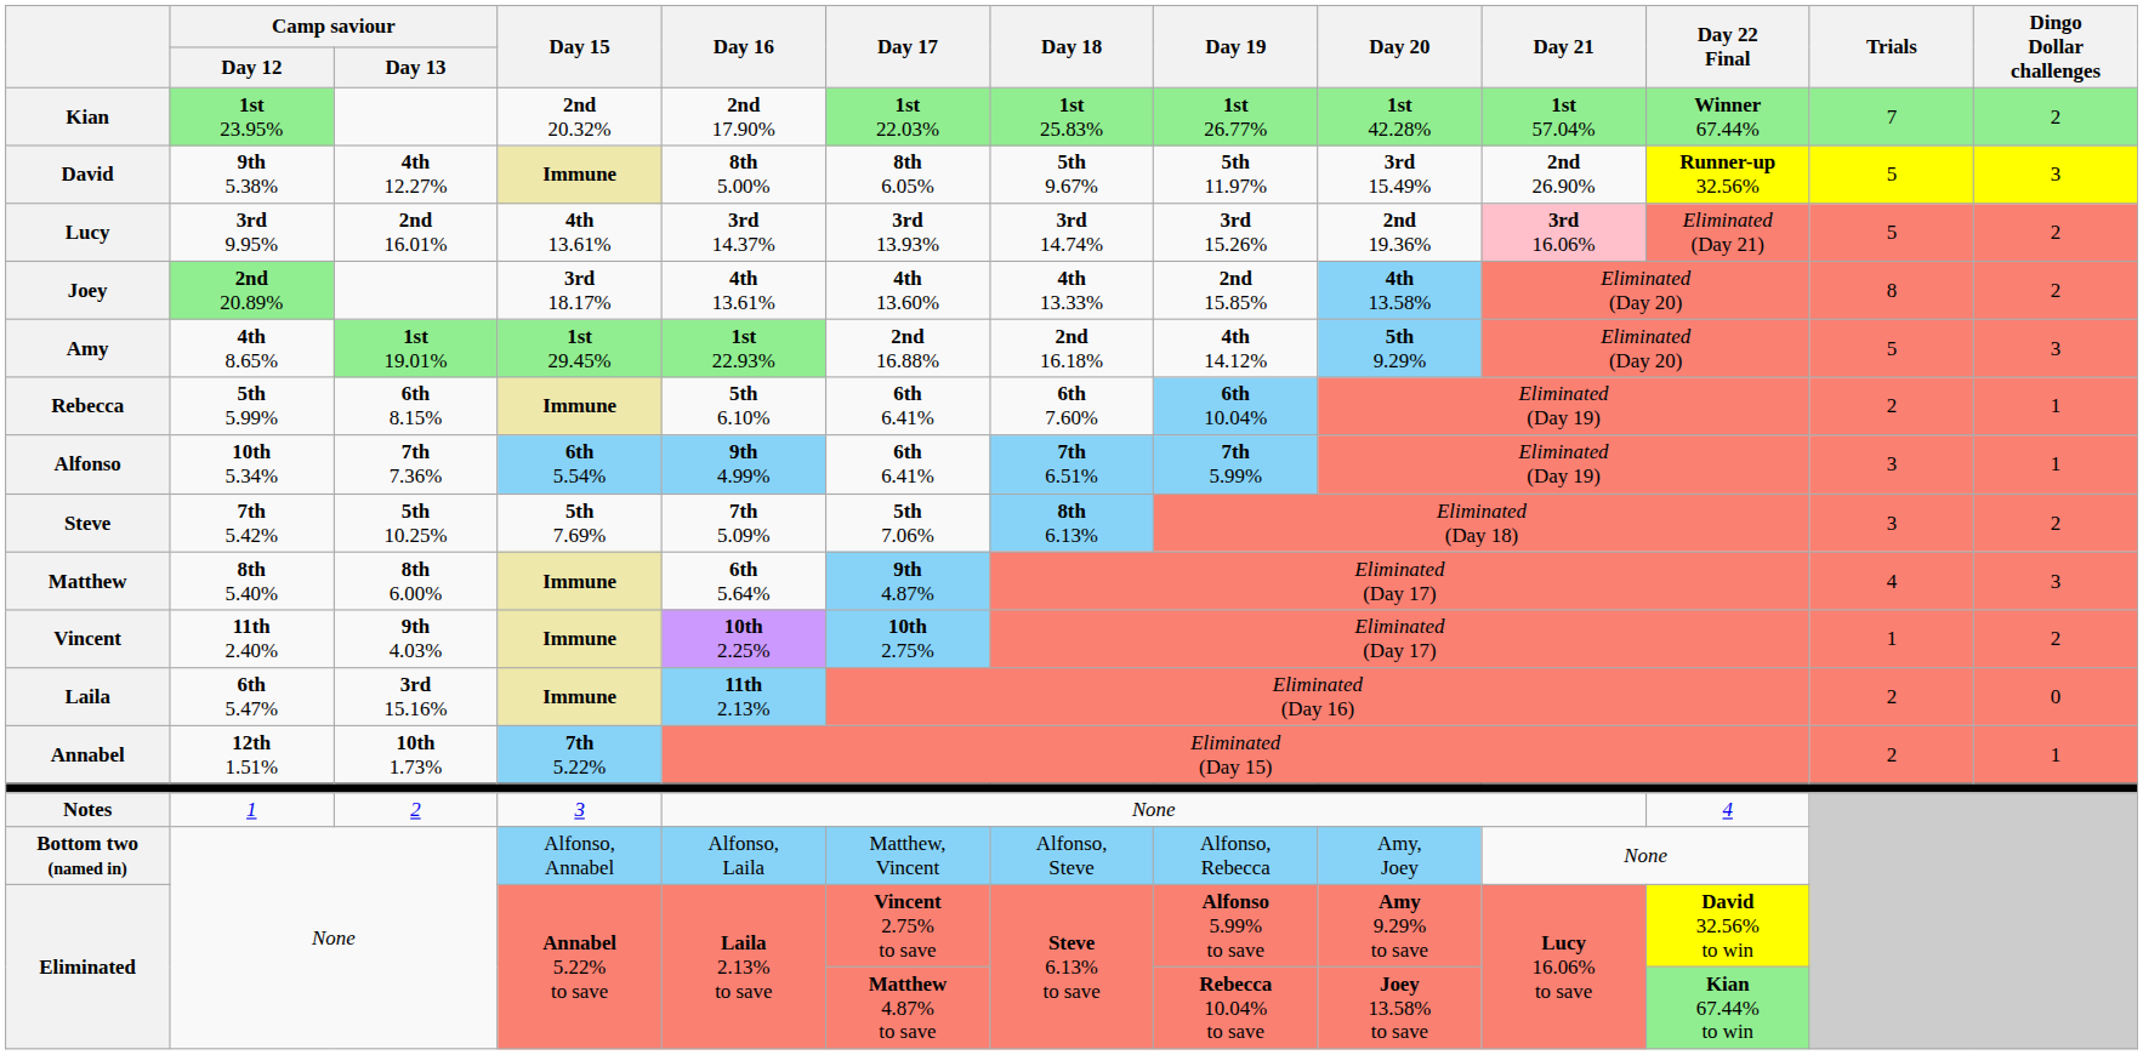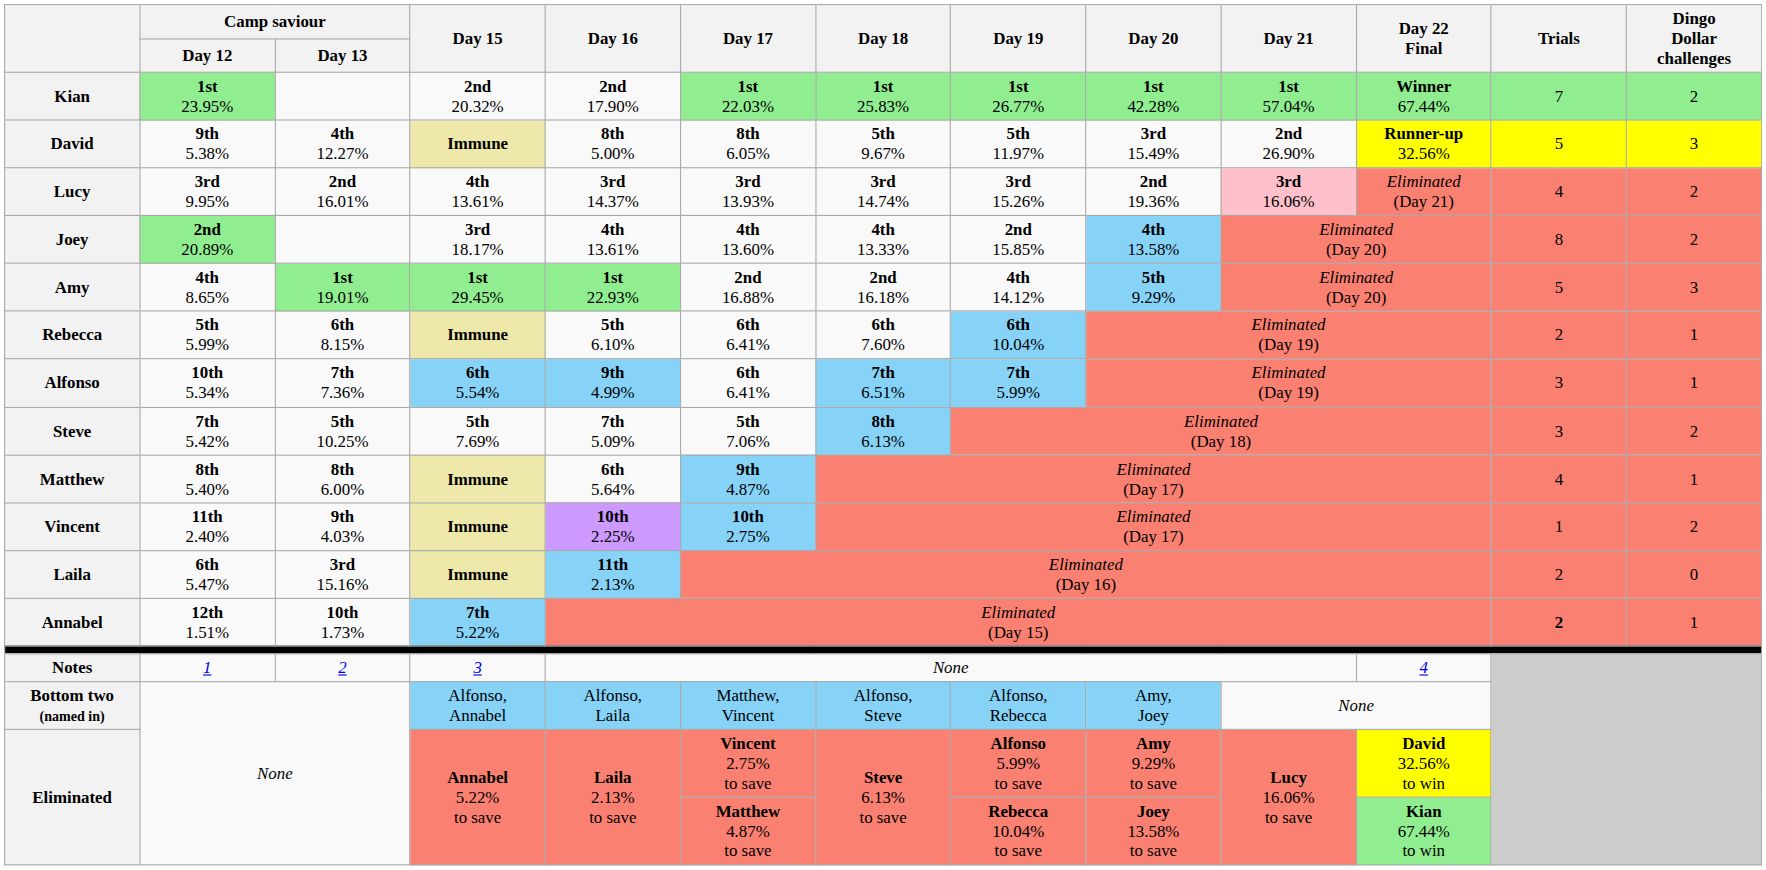 <table class="wikitable" style="text-align:center; font-size:95%; width:100%;">
 <tr>
 <th style="width:7%" rowspan=2></th>
 <th style="width:7%" colspan=2>Camp saviour</th>
 <th style="width:7%" rowspan=2>Day 15</th>
 <th style="width:7%" rowspan=2>Day 16</th>
 <th style="width:7%" rowspan=2>Day 17</th>
 <th style="width:7%" rowspan=2>Day 18</th>
 <th style="width:7%" rowspan=2>Day 19</th>
 <th style="width:7%" rowspan=2>Day 20</th>
 <th style="width:7%" rowspan=2>Day 21</th>
 <th style="width:7%" rowspan=2>Day 22<br>Final</th>
 <th style="width:7%" rowspan=2>Trials</th>
 <th style="width:7%" rowspan=2>Dingo<br>Dollar<br>challenges</th>
 </tr>
 <tr>
 <th style="width:7%">Day 12</th>
 <th style="width:7%">Day 13</th>
 </tr>
 <tr>
 <th>Kian</th>
 <td bgcolor=lightgreen><strong>1st</strong><br>23.95%</td>
 <td></td>
 <td><strong>2nd</strong><br>20.32%</td>
 <td><strong>2nd</strong><br>17.90%</td>
 <td bgcolor=lightgreen><strong>1st</strong><br>22.03%</td>
 <td bgcolor=lightgreen><strong>1st</strong><br>25.83%</td>
 <td bgcolor=lightgreen><strong>1st</strong><br>26.77%</td>
 <td bgcolor=lightgreen><strong>1st</strong><br>42.28%</td>
 <td bgcolor=lightgreen><strong>1st</strong><br>57.04%</td>
 <td style="background:lightgreen"><strong>Winner</strong><br>67.44%</td>
 <td style="background:lightgreen">7</td>
 <td style="background:lightgreen">2</td>
 </tr>
 <tr>
 <th>David</th>
 <td><strong>9th</strong><br>5.38%</td>
 <td><strong>4th</strong><br>12.27%</td>
 <td style="background:#eee8aa;"><strong>Immune</strong></td>
 <td><strong>8th</strong><br>5.00%</td>
 <td><strong>8th</strong><br>6.05%</td>
 <td><strong>5th</strong><br>9.67%</td>
 <td><strong>5th</strong><br>11.97%</td>
 <td><strong>3rd</strong><br>15.49%</td>
 <td><strong>2nd</strong><br>26.90%</td>
 <td style="background:yellow"><strong>Runner-up</strong><br>32.56%</td>
 <td style="background:yellow">5</td>
 <td style="background:yellow">3</td>
 </tr>
 <tr>
 <th>Lucy</th>
 <td><strong>3rd</strong><br>9.95%</td>
 <td><strong>2nd</strong><br>16.01%</td>
 <td><strong>4th</strong><br>13.61%</td>
 <td><strong>3rd</strong><br>14.37%</td>
 <td><strong>3rd</strong><br>13.93%</td>
 <td><strong>3rd</strong><br>14.74%</td>
 <td><strong>3rd</strong><br>15.26%</td>
 <td><strong>2nd</strong><br>19.36%</td>
 <td style="background:pink"><strong>3rd</strong><br>16.06%</td>
 <td style="background:salmon;" colspan="1"><em>Eliminated</em><br>(Day 21)</td>
-<td style="background:salmon;">5</td>
+<td style="background:salmon;">4</td>
 <td style="background:salmon;">2</td>
 </tr>
 <tr>
 <th>Joey</th>
 <td bgcolor=lightgreen><strong>2nd</strong><br>20.89%</td>
 <td></td>
 <td><strong>3rd</strong><br>18.17%</td>
 <td><strong>4th</strong><br>13.61%</td>
 <td><strong>4th</strong><br>13.60%</td>
 <td><strong>4th</strong><br>13.33%</td>
 <td><strong>2nd</strong><br>15.85%</td>
 <td style="background:#87D3F8"><strong>4th</strong><br>13.58%</td>
 <td style="background:salmon;" colspan="2"><em>Eliminated</em><br>(Day 20)</td>
 <td style="background:salmon;">8</td>
 <td style="background:salmon;">2</td>
 </tr>
 <tr>
 <th>Amy</th>
 <td><strong>4th</strong><br>8.65%</td>
 <td bgcolor=lightgreen><strong>1st</strong><br>19.01%</td>
 <td bgcolor=lightgreen><strong>1st</strong><br>29.45%</td>
 <td bgcolor=lightgreen><strong>1st</strong><br>22.93%</td>
 <td><strong>2nd</strong><br>16.88%</td>
 <td><strong>2nd</strong><br>16.18%</td>
 <td><strong>4th</strong><br>14.12%</td>
 <td style="background:#87D3F8"><strong>5th</strong><br>9.29%</td>
 <td style="background:salmon;" colspan="2"><em>Eliminated</em><br>(Day 20)</td>
 <td style="background:salmon;">5</td>
 <td style="background:salmon;">3</td>
 </tr>
 <tr>
 <th>Rebecca</th>
 <td><strong>5th</strong><br>5.99%</td>
 <td><strong>6th</strong><br>8.15%</td>
 <td style="background:#eee8aa;"><strong>Immune</strong></td>
 <td><strong>5th</strong><br>6.10%</td>
 <td><strong>6th</strong><br>6.41%</td>
 <td><strong>6th</strong><br>7.60%</td>
 <td style="background:#87D3F8"><strong>6th</strong><br>10.04%</td>
 <td style="background:salmon;" colspan="3"><em>Eliminated</em><br>(Day 19)</td>
 <td style="background:salmon;">2</td>
 <td style="background:salmon;">1</td>
 </tr>
 <tr>
 <th>Alfonso</th>
 <td><strong>10th</strong><br>5.34%</td>
 <td><strong>7th</strong><br>7.36%</td>
 <td style="background:#87D3F8"><strong>6th</strong><br>5.54%</td>
 <td style="background:#87D3F8"><strong>9th</strong><br>4.99%</td>
 <td><strong>6th</strong><br>6.41%</td>
 <td style="background:#87D3F8"><strong>7th</strong><br>6.51%</td>
 <td style="background:#87D3F8"><strong>7th</strong><br>5.99%</td>
 <td style="background:salmon;" colspan="3"><em>Eliminated</em><br>(Day 19)</td>
 <td style="background:salmon;">3</td>
 <td style="background:salmon;">1</td>
 </tr>
 <tr>
 <th>Steve</th>
 <td><strong>7th</strong><br>5.42%</td>
 <td><strong>5th</strong><br>10.25%</td>
 <td><strong>5th</strong><br>7.69%</td>
 <td><strong>7th</strong><br>5.09%</td>
 <td><strong>5th</strong><br>7.06%</td>
 <td style="background:#87D3F8"><strong>8th</strong><br>6.13%</td>
 <td style="background:salmon;" colspan="4"><em>Eliminated</em><br>(Day 18)</td>
 <td style="background:salmon;">3</td>
 <td style="background:salmon;">2</td>
 </tr>
 <tr>
 <th>Matthew</th>
 <td><strong>8th</strong><br>5.40%</td>
 <td><strong>8th</strong><br>6.00%</td>
 <td style="background:#eee8aa;"><strong>Immune</strong></td>
 <td><strong>6th</strong><br>5.64%</td>
 <td style="background:#87D3F8"><strong>9th</strong><br>4.87%</td>
 <td style="background:salmon;" colspan="5"><em>Eliminated</em><br>(Day 17)</td>
 <td style="background:salmon;">4</td>
-<td style="background:salmon;">3</td>
+<td style="background:salmon;">1</td>
 </tr>
 <tr>
 <th>Vincent</th>
 <td><strong>11th</strong><br>2.40%</td>
 <td><strong>9th</strong><br>4.03%</td>
 <td style="background:#eee8aa;"><strong>Immune</strong></td>
 <td style="background:#cc99ff"><strong>10th</strong><br>2.25%</td>
 <td style="background:#87D3F8"><strong>10th</strong><br>2.75%</td>
 <td style="background:salmon;" colspan="5"><em>Eliminated</em><br>(Day 17)</td>
 <td style="background:salmon;">1</td>
 <td style="background:salmon;">2</td>
 </tr>
 <tr>
 <th>Laila</th>
 <td><strong>6th</strong><br>5.47%</td>
 <td><strong>3rd</strong><br>15.16%</td>
 <td style="background:#eee8aa;"><strong>Immune</strong></td>
 <td style="background:#87D3F8"><strong>11th</strong><br>2.13%</td>
 <td style="background:salmon;" colspan="6"><em>Eliminated</em><br>(Day 16)</td>
 <td style="background:salmon;">2</td>
 <td style="background:salmon;">0</td>
 </tr>
 <tr>
 <th>Annabel</th>
 <td><strong>12th</strong><br>1.51%</td>
 <td><strong>10th</strong><br>1.73%</td>
 <td style="background:#87D3F8"><strong>7th</strong><br>5.22%</td>
 <td style="background:salmon;" colspan="7"><em>Eliminated</em><br>(Day 15)</td>
-<td style="background:salmon;">2</td>
+<td style="background:salmon;"><strong>2</strong></td>
 <td style="background:salmon;">1</td>
 </tr>
 <tr>
 <td style="background:#000;" colspan="13"></td>
 </tr>
 <tr>
 <th>Notes</th>
 <td><em><cite><a href='#'>1</a></cite></em></td>
 <td><em><cite><a href='#'>2</a></cite></em></td>
 <td><em><cite><a href='#'>3</a></cite></em></td>
 <td colspan=6><em>None</em></td>
 <td><em><cite><a href='#'>4</a></cite></em></td>
 <td rowspan=4 colspan=2 style=background:#ccc></td>
 </tr>
 <tr>
 <th>Bottom two<br><small>(named in)</small></th>
 <td colspan=2 rowspan="3"><em>None</em></td>
 <td style="background:#87D3F8">Alfonso,<br>Annabel</td>
 <td style="background:#87D3F8">Alfonso,<br>Laila</td>
 <td style="background:#87D3F8">Matthew,<br>Vincent</td>
 <td style="background:#87D3F8">Alfonso, <br>Steve</td>
 <td style="background:#87D3F8">Alfonso, <br>Rebecca</td>
 <td style="background:#87D3F8">Amy,<br>Joey</td>
 <td colspan=2><em>None</em></td>
 </tr>
 <tr>
 <th rowspan="2">Eliminated</th>
 <td style=background:salmon rowspan="2"><strong>Annabel</strong><br>5.22%<br>to save</td>
 <td style=background:salmon rowspan="2"><strong>Laila</strong><br>2.13%<br>to save</td>
 <td style=background:salmon><strong>Vincent</strong><br>2.75%<br>to save</td>
 <td style=background:salmon rowspan="2"><strong>Steve</strong><br>6.13%<br>to save</td>
 <td style=background:salmon><strong>Alfonso</strong><br>5.99%<br>to save</td>
 <td style=background:salmon><strong>Amy</strong><br>9.29%<br>to save</td>
 <td style=background:salmon rowspan="2"><strong>Lucy</strong><br>16.06%<br>to save</td>
 <td style="background:yellow"><strong>David</strong> <br>32.56%<br>to win</td>
 </tr>
 <tr>
 <td style=background:salmon><strong>Matthew</strong><br>4.87%<br>to save</td>
 <td style=background:salmon><strong>Rebecca</strong><br>10.04%<br>to save</td>
 <td style=background:salmon><strong>Joey</strong><br>13.58%<br>to save</td>
 <td style="background:lightgreen"><strong>Kian</strong><br>67.44%<br>to win</td>
 </tr>
 </table>
